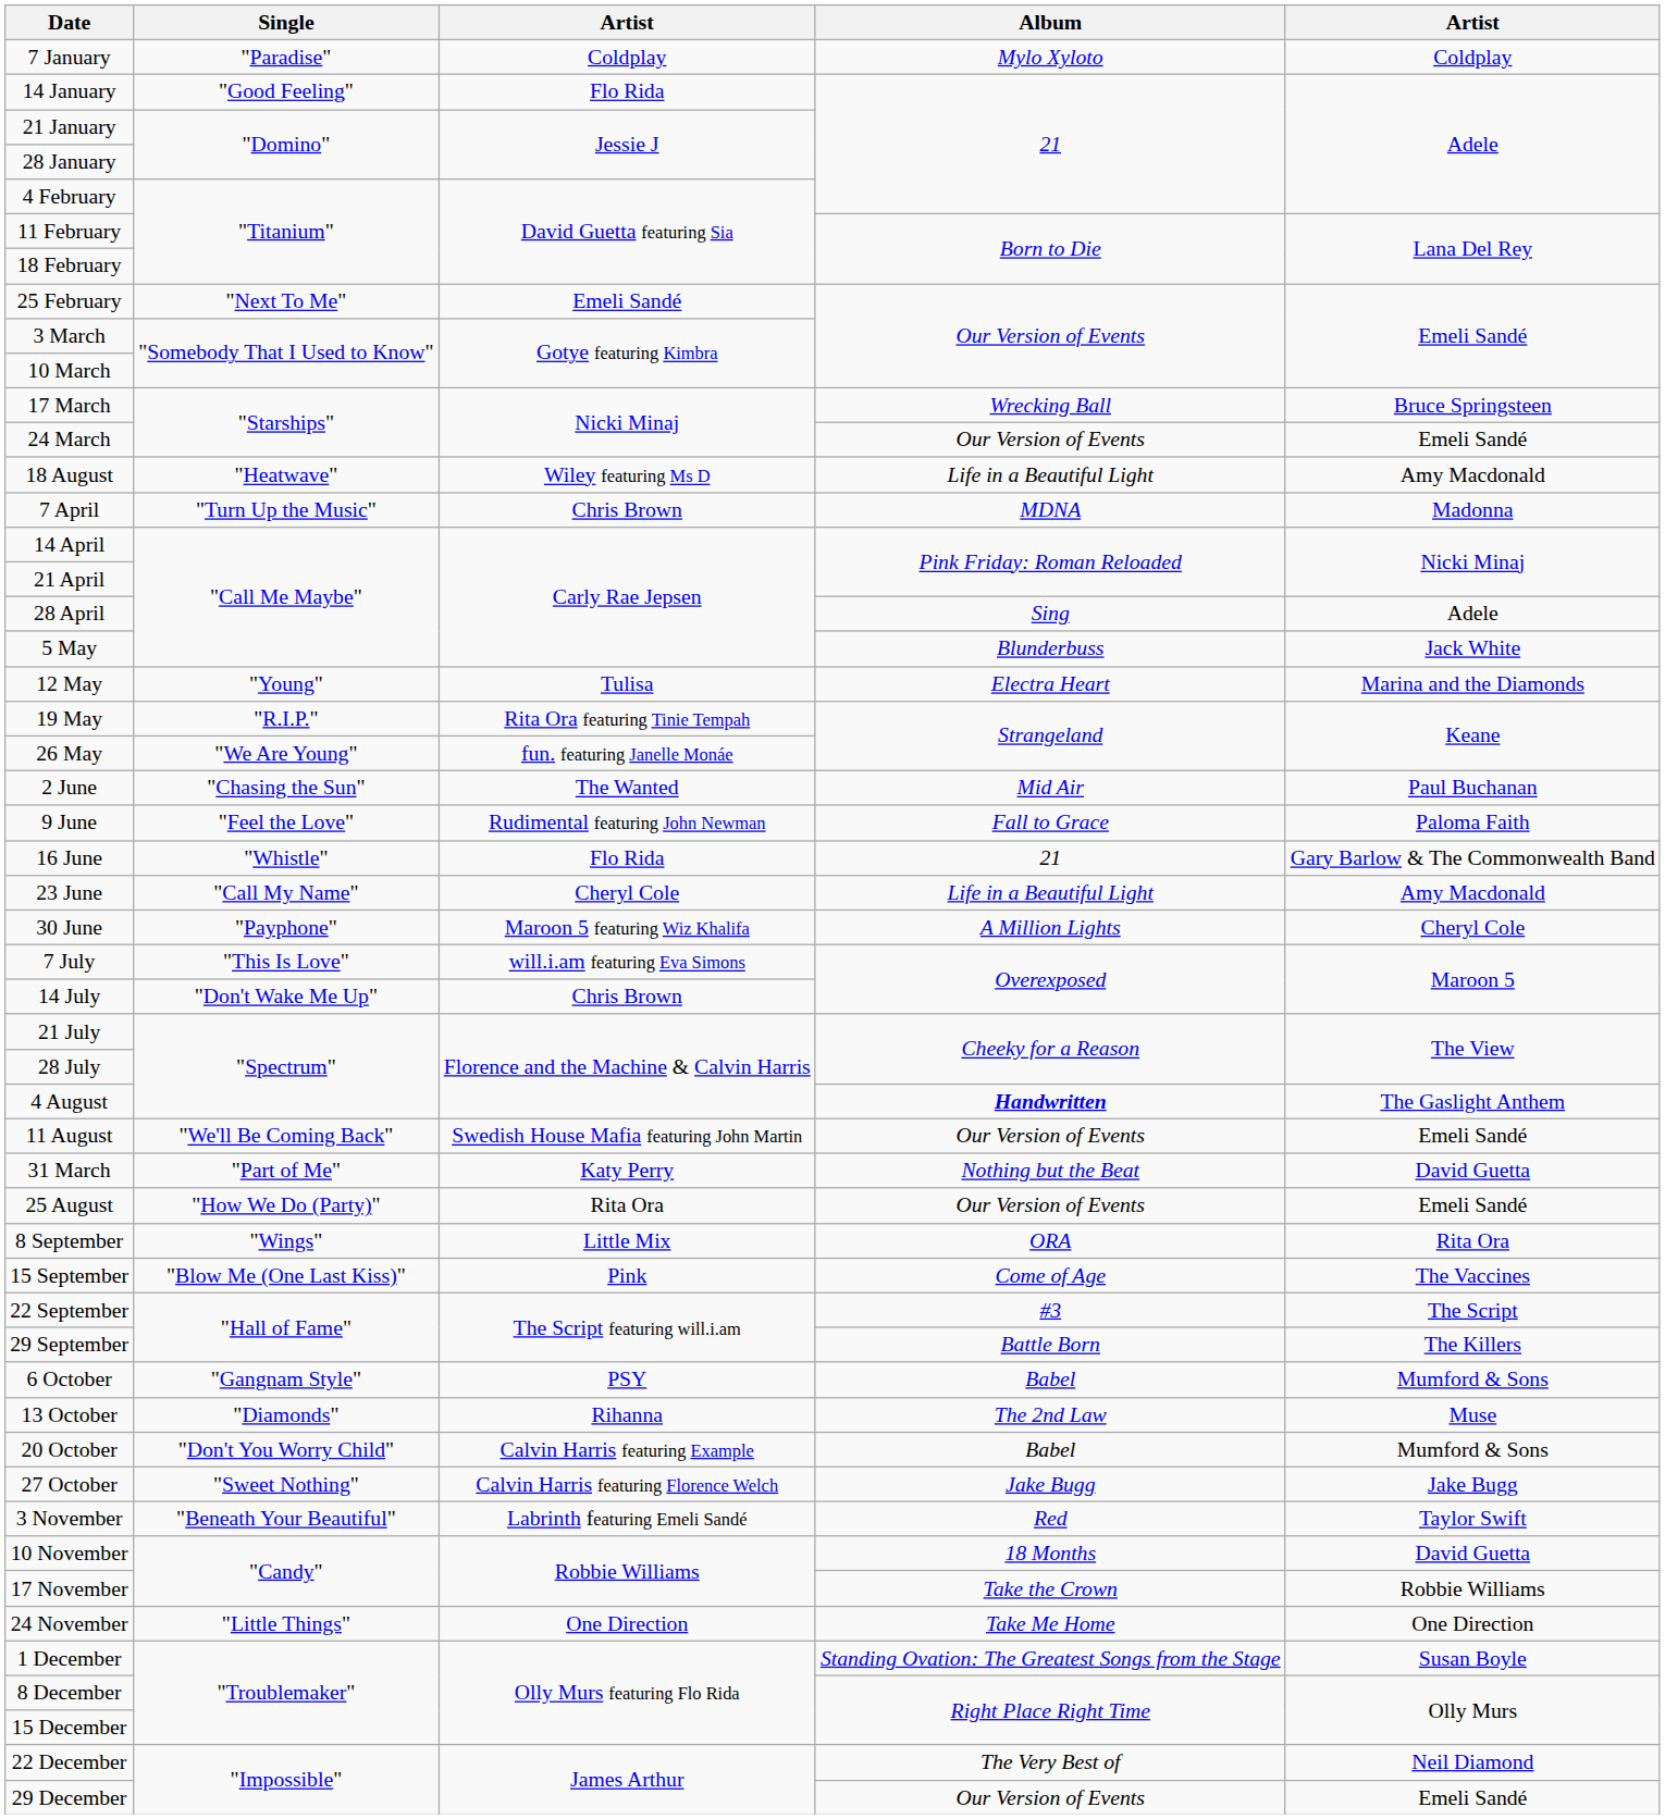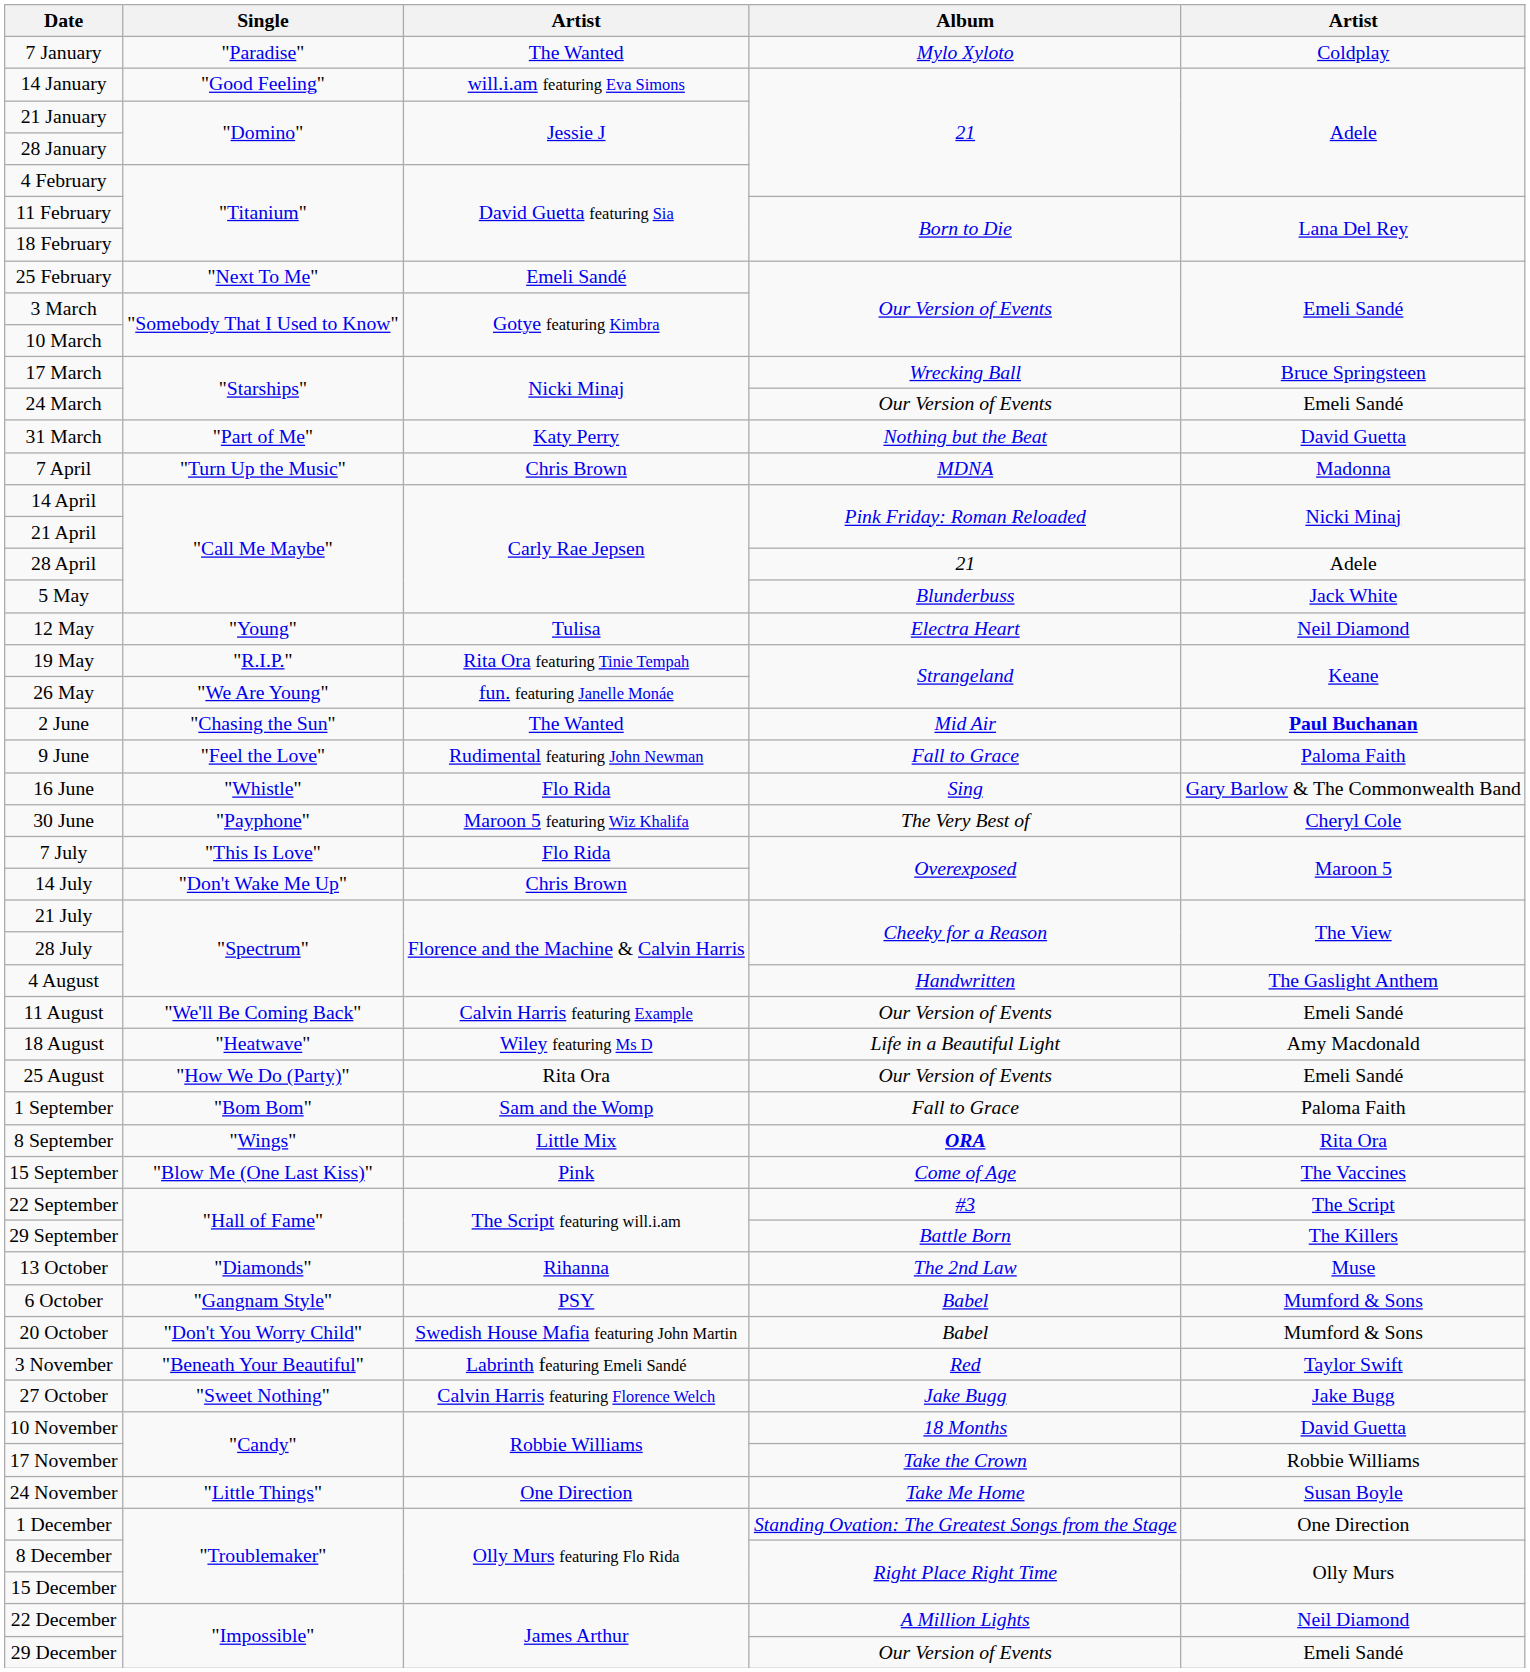 <table class="wikitable" style="font-size:97%; text-align:center;">
 <tr>
 <th>Date</th>
 <th>Single</th>
 <th>Artist</th>
 <th>Album</th>
 <th>Artist</th>
 </tr>
 <tr>
 <td>7 January</td>
 <td>"<a href='#'>Paradise</a>"</td>
-<td><a href='#'>Coldplay</a></td>
+<td><a href='#'>The Wanted</a></td>
 <td><em><a href='#'>Mylo Xyloto</a></em></td>
 <td><a href='#'>Coldplay</a></td>
 </tr>
 <tr>
 <td>14 January</td>
 <td>"<a href='#'>Good Feeling</a>"</td>
-<td><a href='#'>Flo Rida</a></td>
+<td><a href='#'>will.i.am</a> <small> featuring <a href='#'>Eva Simons</a> </small></td>
 <td rowspan="4"><em><a href='#'>21</a></em></td>
 <td rowspan="4"><a href='#'>Adele</a></td>
 </tr>
 <tr>
 <td>21 January</td>
 <td rowspan="2">"<a href='#'>Domino</a>"</td>
 <td rowspan="2"><a href='#'>Jessie J</a></td>
 </tr>
 <tr>
 <td>28 January</td>
 </tr>
 <tr>
 <td>4 February</td>
 <td rowspan="3">"<a href='#'>Titanium</a>"</td>
 <td rowspan="3"><a href='#'>David Guetta</a> <small> featuring <a href='#'>Sia</a> </small></td>
 </tr>
 <tr>
 <td>11 February</td>
 <td rowspan="2"><em><a href='#'>Born to Die</a></em></td>
 <td rowspan="2"><a href='#'>Lana Del Rey</a></td>
 </tr>
 <tr>
 <td>18 February</td>
 </tr>
 <tr>
 <td>25 February</td>
 <td>"<a href='#'>Next To Me</a>"</td>
 <td><a href='#'>Emeli Sandé</a></td>
 <td rowspan="3"><em><a href='#'>Our Version of Events</a></em></td>
 <td rowspan="3"><a href='#'>Emeli Sandé</a></td>
 </tr>
 <tr>
 <td>3 March</td>
 <td rowspan="2">"<a href='#'>Somebody That I Used to Know</a>"</td>
 <td rowspan="2"><a href='#'>Gotye</a> <small> featuring <a href='#'>Kimbra</a> </small></td>
 </tr>
 <tr>
 <td>10 March</td>
 </tr>
 <tr>
 <td>17 March</td>
 <td rowspan="2">"<a href='#'>Starships</a>"</td>
 <td rowspan="2"><a href='#'>Nicki Minaj</a></td>
 <td><em><a href='#'>Wrecking Ball</a></em></td>
 <td><a href='#'>Bruce Springsteen</a></td>
 </tr>
 <tr>
 <td>24 March</td>
 <td><em>Our Version of Events</em></td>
 <td>Emeli Sandé</td>
 </tr>
 <tr>
-<td>18 August</td>
-<td>"<a href='#'>Heatwave</a>"</td>
-<td><a href='#'>Wiley</a> <small> featuring <a href='#'>Ms D</a> </small></td>
-<td><em>Life in a Beautiful Light</em></td>
-<td>Amy Macdonald</td>
+<td>31 March</td>
+<td>"<a href='#'>Part of Me</a>"</td>
+<td><a href='#'>Katy Perry</a></td>
+<td><em><a href='#'>Nothing but the Beat</a></em></td>
+<td><a href='#'>David Guetta</a></td>
 </tr>
 <tr>
 <td>7 April</td>
 <td>"<a href='#'>Turn Up the Music</a>"</td>
 <td><a href='#'>Chris Brown</a></td>
 <td><em><a href='#'>MDNA</a></em></td>
 <td><a href='#'>Madonna</a></td>
 </tr>
 <tr>
 <td>14 April</td>
 <td rowspan="4">"<a href='#'>Call Me Maybe</a>"</td>
 <td rowspan="4"><a href='#'>Carly Rae Jepsen</a></td>
 <td rowspan="2"><em><a href='#'>Pink Friday: Roman Reloaded</a></em></td>
 <td rowspan="2"><a href='#'>Nicki Minaj</a></td>
 </tr>
 <tr>
 <td>21 April</td>
 </tr>
 <tr>
 <td>28 April</td>
-<td><em><a href='#'>Sing</a></em></td>
+<td><em>21</em></td>
 <td>Adele</td>
 </tr>
 <tr>
 <td>5 May</td>
 <td><em><a href='#'>Blunderbuss</a></em></td>
 <td><a href='#'>Jack White</a></td>
 </tr>
 <tr>
 <td>12 May</td>
 <td>"<a href='#'>Young</a>"</td>
 <td><a href='#'>Tulisa</a></td>
 <td><em><a href='#'>Electra Heart</a></em></td>
-<td><a href='#'>Marina and the Diamonds</a></td>
+<td><a href='#'>Neil Diamond</a></td>
 </tr>
 <tr>
 <td>19 May</td>
 <td>"<a href='#'>R.I.P.</a>"</td>
 <td><a href='#'>Rita Ora</a> <small> featuring <a href='#'>Tinie Tempah</a> </small></td>
 <td rowspan="2"><em><a href='#'>Strangeland</a></em></td>
 <td rowspan="2"><a href='#'>Keane</a></td>
 </tr>
 <tr>
 <td>26 May</td>
 <td>"<a href='#'>We Are Young</a>"</td>
 <td><a href='#'>fun.</a> <small> featuring <a href='#'>Janelle Monáe</a> </small></td>
 </tr>
 <tr>
 <td>2 June</td>
 <td>"<a href='#'>Chasing the Sun</a>"</td>
 <td><a href='#'>The Wanted</a></td>
 <td><em><a href='#'>Mid Air</a></em></td>
-<td><a href='#'>Paul Buchanan</a></td>
+<td><strong><a href='#'>Paul Buchanan</a></strong></td>
 </tr>
 <tr>
 <td>9 June</td>
 <td>"<a href='#'>Feel the Love</a>"</td>
 <td><a href='#'>Rudimental</a> <small> featuring <a href='#'>John Newman</a> </small></td>
 <td><em><a href='#'>Fall to Grace</a></em></td>
 <td><a href='#'>Paloma Faith</a></td>
 </tr>
 <tr>
 <td>16 June</td>
 <td>"<a href='#'>Whistle</a>"</td>
 <td><a href='#'>Flo Rida</a></td>
-<td><em>21</em></td>
+<td><em><a href='#'>Sing</a></em></td>
 <td><a href='#'>Gary Barlow</a> & The Commonwealth Band</td>
-</tr>
-<tr>
-<td>23 June</td>
-<td>"<a href='#'>Call My Name</a>"</td>
-<td><a href='#'>Cheryl Cole</a></td>
-<td><em><a href='#'>Life in a Beautiful Light</a></em></td>
-<td><a href='#'>Amy Macdonald</a></td>
 </tr>
 <tr>
 <td>30 June</td>
 <td>"<a href='#'>Payphone</a>"</td>
 <td><a href='#'>Maroon 5</a> <small> featuring <a href='#'>Wiz Khalifa</a> </small></td>
-<td><em><a href='#'>A Million Lights</a></em></td>
+<td><em>The Very Best of</em></td>
 <td><a href='#'>Cheryl Cole</a></td>
 </tr>
 <tr>
 <td>7 July</td>
 <td>"<a href='#'>This Is Love</a>"</td>
-<td><a href='#'>will.i.am</a> <small> featuring <a href='#'>Eva Simons</a> </small></td>
+<td><a href='#'>Flo Rida</a></td>
 <td rowspan="2"><em><a href='#'>Overexposed</a></em></td>
 <td rowspan="2"><a href='#'>Maroon 5</a></td>
 </tr>
 <tr>
 <td>14 July</td>
 <td>"<a href='#'>Don't Wake Me Up</a>"</td>
 <td><a href='#'>Chris Brown</a></td>
 </tr>
 <tr>
 <td>21 July</td>
 <td rowspan="3">"<a href='#'>Spectrum</a>"</td>
 <td rowspan="3"><a href='#'>Florence and the Machine</a> & <a href='#'>Calvin Harris</a></td>
 <td rowspan="2"><em><a href='#'>Cheeky for a Reason</a></em></td>
 <td rowspan="2"><a href='#'>The View</a></td>
 </tr>
 <tr>
 <td>28 July</td>
 </tr>
 <tr>
 <td>4 August</td>
-<td><strong><em><a href='#'>Handwritten</a></em></strong></td>
+<td><em><a href='#'>Handwritten</a></em></td>
 <td><a href='#'>The Gaslight Anthem</a></td>
 </tr>
 <tr>
 <td>11 August</td>
 <td>"<a href='#'>We'll Be Coming Back</a>"</td>
-<td><a href='#'>Swedish House Mafia</a> <small> featuring John Martin </small></td>
+<td><a href='#'>Calvin Harris</a> <small> featuring <a href='#'>Example</a> </small></td>
 <td><em>Our Version of Events</em></td>
 <td>Emeli Sandé</td>
 </tr>
 <tr>
-<td>31 March</td>
-<td>"<a href='#'>Part of Me</a>"</td>
-<td><a href='#'>Katy Perry</a></td>
-<td><em><a href='#'>Nothing but the Beat</a></em></td>
-<td><a href='#'>David Guetta</a></td>
+<td>18 August</td>
+<td>"<a href='#'>Heatwave</a>"</td>
+<td><a href='#'>Wiley</a> <small> featuring <a href='#'>Ms D</a> </small></td>
+<td><em>Life in a Beautiful Light</em></td>
+<td>Amy Macdonald</td>
 </tr>
 <tr>
 <td>25 August</td>
 <td>"<a href='#'>How We Do (Party)</a>"</td>
 <td>Rita Ora</td>
 <td><em>Our Version of Events</em></td>
 <td>Emeli Sandé</td>
 </tr>
 <tr>
+<td>1 September</td>
+<td>"<a href='#'>Bom Bom</a>"</td>
+<td><a href='#'>Sam and the Womp</a></td>
+<td><em>Fall to Grace</em></td>
+<td>Paloma Faith</td>
+</tr>
+<tr>
 <td>8 September</td>
 <td>"<a href='#'>Wings</a>"</td>
 <td><a href='#'>Little Mix</a></td>
-<td><em><a href='#'>ORA</a></em></td>
+<td><strong><em><a href='#'>ORA</a></em></strong></td>
 <td><a href='#'>Rita Ora</a></td>
 </tr>
 <tr>
 <td>15 September</td>
 <td>"<a href='#'>Blow Me (One Last Kiss)</a>"</td>
 <td><a href='#'>Pink</a></td>
 <td><em><a href='#'>Come of Age</a></em></td>
 <td><a href='#'>The Vaccines</a></td>
 </tr>
 <tr>
 <td>22 September</td>
 <td rowspan="2">"<a href='#'>Hall of Fame</a>"</td>
 <td rowspan="2"><a href='#'>The Script</a> <small> featuring will.i.am </small></td>
 <td><em><a href='#'>#3</a></em></td>
 <td><a href='#'>The Script</a></td>
 </tr>
 <tr>
 <td>29 September</td>
 <td><em><a href='#'>Battle Born</a></em></td>
 <td><a href='#'>The Killers</a></td>
 </tr>
 <tr>
+<td>13 October</td>
+<td>"<a href='#'>Diamonds</a>"</td>
+<td><a href='#'>Rihanna</a></td>
+<td><em><a href='#'>The 2nd Law</a></em></td>
+<td><a href='#'>Muse</a></td>
+</tr>
+<tr>
 <td>6 October</td>
 <td>"<a href='#'>Gangnam Style</a>"</td>
 <td><a href='#'>PSY</a></td>
 <td><em><a href='#'>Babel</a></em></td>
 <td><a href='#'>Mumford & Sons</a></td>
 </tr>
 <tr>
-<td>13 October</td>
-<td>"<a href='#'>Diamonds</a>"</td>
-<td><a href='#'>Rihanna</a></td>
-<td><em><a href='#'>The 2nd Law</a></em></td>
-<td><a href='#'>Muse</a></td>
+<td>20 October</td>
+<td>"<a href='#'>Don't You Worry Child</a>"</td>
+<td><a href='#'>Swedish House Mafia</a> <small> featuring John Martin </small></td>
+<td><em>Babel</em></td>
+<td>Mumford & Sons</td>
 </tr>
 <tr>
-<td>20 October</td>
-<td>"<a href='#'>Don't You Worry Child</a>"</td>
-<td><a href='#'>Calvin Harris</a> <small> featuring <a href='#'>Example</a> </small></td>
-<td><em>Babel</em></td>
-<td>Mumford & Sons</td>
+<td>3 November</td>
+<td>"<a href='#'>Beneath Your Beautiful</a>"</td>
+<td><a href='#'>Labrinth</a> f<small>eaturing Emeli Sandé </small></td>
+<td><em><a href='#'>Red</a></em></td>
+<td><a href='#'>Taylor Swift</a></td>
 </tr>
 <tr>
 <td>27 October</td>
 <td>"<a href='#'>Sweet Nothing</a>"</td>
 <td><a href='#'>Calvin Harris</a> <small> featuring <a href='#'>Florence Welch</a> </small></td>
 <td><em><a href='#'>Jake Bugg</a></em></td>
 <td><a href='#'>Jake Bugg</a></td>
-</tr>
-<tr>
-<td>3 November</td>
-<td>"<a href='#'>Beneath Your Beautiful</a>"</td>
-<td><a href='#'>Labrinth</a> f<small>eaturing Emeli Sandé </small></td>
-<td><em><a href='#'>Red</a></em></td>
-<td><a href='#'>Taylor Swift</a></td>
 </tr>
 <tr>
 <td>10 November</td>
 <td rowspan="2">"<a href='#'>Candy</a>"</td>
 <td rowspan="2"><a href='#'>Robbie Williams</a></td>
 <td><em><a href='#'>18 Months</a></em></td>
 <td><a href='#'>David Guetta</a></td>
 </tr>
 <tr>
 <td>17 November</td>
 <td><em><a href='#'>Take the Crown</a></em></td>
 <td>Robbie Williams</td>
 </tr>
 <tr>
 <td>24 November</td>
 <td>"<a href='#'>Little Things</a>"</td>
 <td><a href='#'>One Direction</a></td>
 <td><em><a href='#'>Take Me Home</a></em></td>
-<td>One Direction</td>
+<td><a href='#'>Susan Boyle</a></td>
 </tr>
 <tr>
 <td>1 December</td>
 <td rowspan="3">"<a href='#'>Troublemaker</a>"</td>
 <td rowspan="3"><a href='#'>Olly Murs</a> <small> featuring Flo Rida </small></td>
 <td><em><a href='#'>Standing Ovation: The Greatest Songs from the Stage</a></em></td>
-<td><a href='#'>Susan Boyle</a></td>
+<td>One Direction</td>
 </tr>
 <tr>
 <td>8 December</td>
 <td rowspan="2"><em><a href='#'>Right Place Right Time</a></em></td>
 <td rowspan="2">Olly Murs</td>
 </tr>
 <tr>
 <td>15 December</td>
 </tr>
 <tr>
 <td>22 December</td>
 <td rowspan="2">"<a href='#'>Impossible</a>"</td>
 <td rowspan="2"><a href='#'>James Arthur</a></td>
-<td><em>The Very Best of</em></td>
+<td><em><a href='#'>A Million Lights</a></em></td>
 <td><a href='#'>Neil Diamond</a></td>
 </tr>
 <tr>
 <td>29 December</td>
 <td><em>Our Version of Events</em></td>
 <td>Emeli Sandé</td>
 </tr>
 </table>
